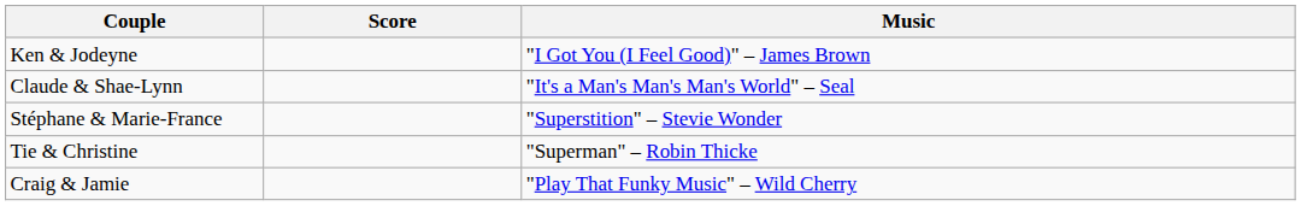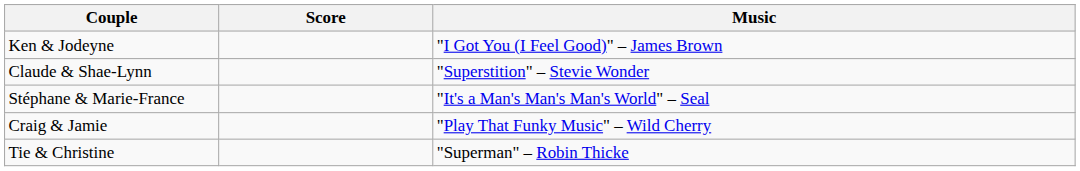 <table class="wikitable" style="width:80%;">
 <tr>
 <th style="width:20%;">Couple</th>
 <th style="width:20%;">Score</th>
 <th style="width:60%;">Music</th>
 </tr>
 <tr>
 <td>Ken & Jodeyne</td>
 <td></td>
 <td>"<a href='#'>I Got You (I Feel Good)</a>" – <a href='#'>James Brown</a></td>
 </tr>
 <tr>
 <td>Claude & Shae-Lynn</td>
 <td></td>
-<td>"<a href='#'>It's a Man's Man's Man's World</a>" – <a href='#'>Seal</a></td>
+<td>"<a href='#'>Superstition</a>" – <a href='#'>Stevie Wonder</a></td>
 </tr>
 <tr>
 <td>Stéphane & Marie-France</td>
 <td></td>
-<td>"<a href='#'>Superstition</a>" – <a href='#'>Stevie Wonder</a></td>
+<td>"<a href='#'>It's a Man's Man's Man's World</a>" – <a href='#'>Seal</a></td>
+</tr>
+<tr>
+<td>Craig & Jamie</td>
+<td></td>
+<td>"<a href='#'>Play That Funky Music</a>" – <a href='#'>Wild Cherry</a></td>
 </tr>
 <tr>
 <td>Tie & Christine</td>
 <td></td>
 <td>"Superman" – <a href='#'>Robin Thicke</a></td>
 </tr>
-<tr>
-<td>Craig & Jamie</td>
-<td></td>
-<td>"<a href='#'>Play That Funky Music</a>" – <a href='#'>Wild Cherry</a></td>
-</tr>
 </table>
